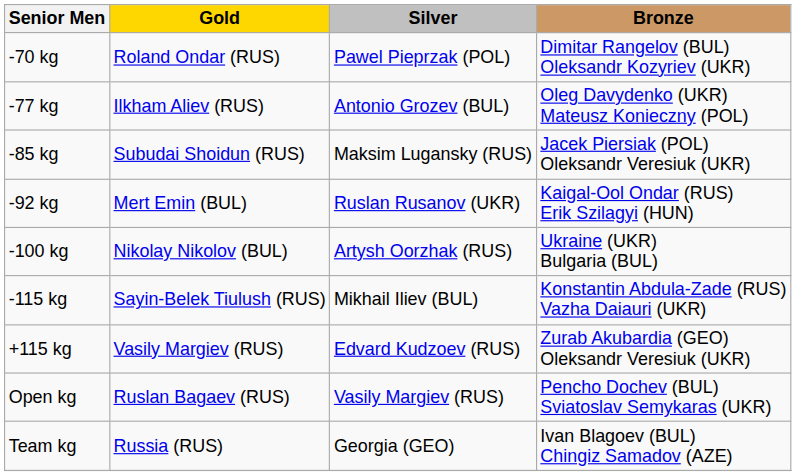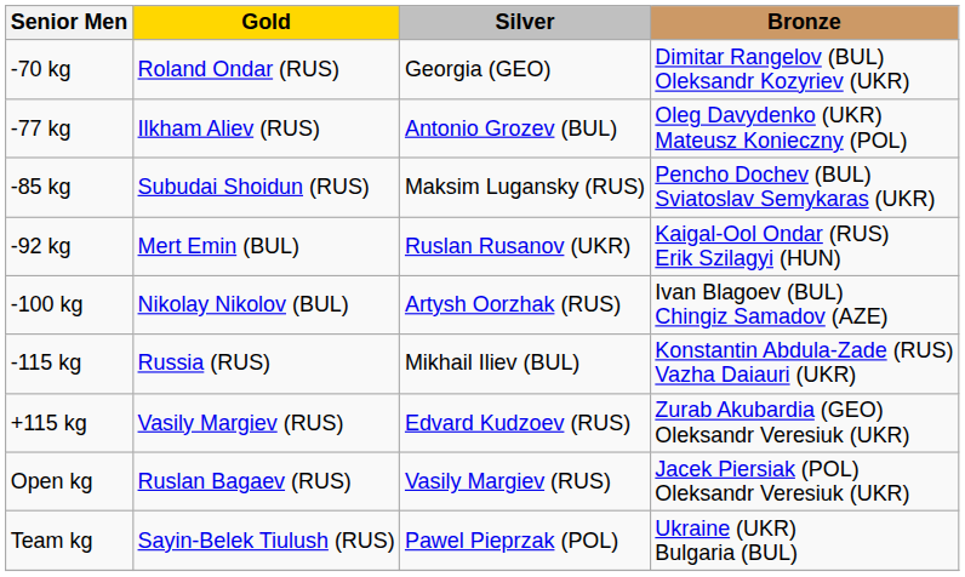 <table class="wikitable">
 <tr>
 <th>Senior Men</th>
 <th style="background: gold">Gold</th>
 <th style="background: silver">Silver</th>
 <th style="background: #cc9966">Bronze</th>
 </tr>
 <tr>
 <td>-70 kg</td>
 <td> <a href='#'>Roland Ondar</a> (RUS)</td>
-<td> <a href='#'>Pawel Pieprzak</a> (POL)</td>
+<td> Georgia (GEO)</td>
 <td> <a href='#'>Dimitar Rangelov</a> (BUL) <br>  <a href='#'>Oleksandr Kozyriev</a> (UKR)</td>
 </tr>
 <tr>
 <td>-77 kg</td>
 <td> <a href='#'>Ilkham Aliev</a> (RUS)</td>
 <td> <a href='#'>Antonio Grozev</a> (BUL)</td>
 <td> <a href='#'>Oleg Davydenko</a> (UKR) <br>  <a href='#'>Mateusz Konieczny</a> (POL)</td>
 </tr>
 <tr>
 <td>-85 kg</td>
 <td> <a href='#'>Subudai Shoidun</a> (RUS)</td>
 <td> Maksim Lugansky (RUS)</td>
-<td> <a href='#'>Jacek Piersiak</a> (POL) <br>  Oleksandr Veresiuk (UKR)</td>
+<td> <a href='#'> Pencho Dochev</a> (BUL) <br>  <a href='#'>Sviatoslav Semykaras</a> (UKR)</td>
 </tr>
 <tr>
 <td>-92 kg</td>
 <td> <a href='#'>Mert Emin</a> (BUL)</td>
 <td> <a href='#'>Ruslan Rusanov</a> (UKR)</td>
 <td> <a href='#'>Kaigal-Ool Ondar</a> (RUS) <br>  <a href='#'>Erik Szilagyi</a> (HUN)</td>
 </tr>
 <tr>
 <td>-100 kg</td>
 <td> <a href='#'>Nikolay Nikolov</a> (BUL)</td>
 <td> <a href='#'>Artysh Oorzhak</a> (RUS)</td>
-<td> <a href='#'>Ukraine</a> (UKR) <br>  Bulgaria (BUL)</td>
+<td> Ivan Blagoev (BUL) <br>  <a href='#'>Chingiz Samadov</a> (AZE)</td>
 </tr>
 <tr>
 <td>-115 kg</td>
-<td> <a href='#'>Sayin-Belek Tiulush</a> (RUS)</td>
+<td> <a href='#'>Russia</a> (RUS)</td>
 <td> Mikhail Iliev (BUL)</td>
 <td> <a href='#'>Konstantin Abdula-Zade</a> (RUS) <br>  <a href='#'>Vazha Daiauri</a> (UKR)</td>
 </tr>
 <tr>
 <td>+115 kg</td>
 <td> <a href='#'>Vasily Margiev</a> (RUS)</td>
 <td> <a href='#'>Edvard Kudzoev</a> (RUS)</td>
 <td> <a href='#'>Zurab Akubardia</a> (GEO) <br>  Oleksandr Veresiuk (UKR)</td>
 </tr>
 <tr>
 <td>Open kg</td>
 <td> <a href='#'>Ruslan Bagaev</a> (RUS)</td>
 <td> <a href='#'>Vasily Margiev</a> (RUS)</td>
-<td> <a href='#'> Pencho Dochev</a> (BUL) <br>  <a href='#'>Sviatoslav Semykaras</a> (UKR)</td>
+<td> <a href='#'>Jacek Piersiak</a> (POL) <br>  Oleksandr Veresiuk (UKR)</td>
 </tr>
 <tr>
 <td>Team kg</td>
-<td> <a href='#'>Russia</a> (RUS)</td>
-<td> Georgia (GEO)</td>
-<td> Ivan Blagoev (BUL) <br>  <a href='#'>Chingiz Samadov</a> (AZE)</td>
+<td> <a href='#'>Sayin-Belek Tiulush</a> (RUS)</td>
+<td> <a href='#'>Pawel Pieprzak</a> (POL)</td>
+<td> <a href='#'>Ukraine</a> (UKR) <br>  Bulgaria (BUL)</td>
 </tr>
 <tr>
 </tr>
 </table>
